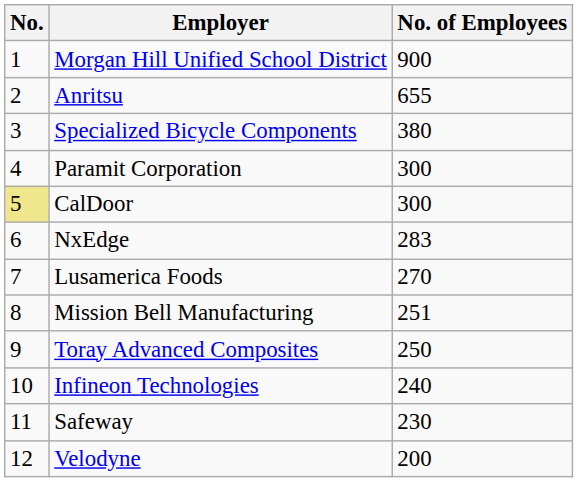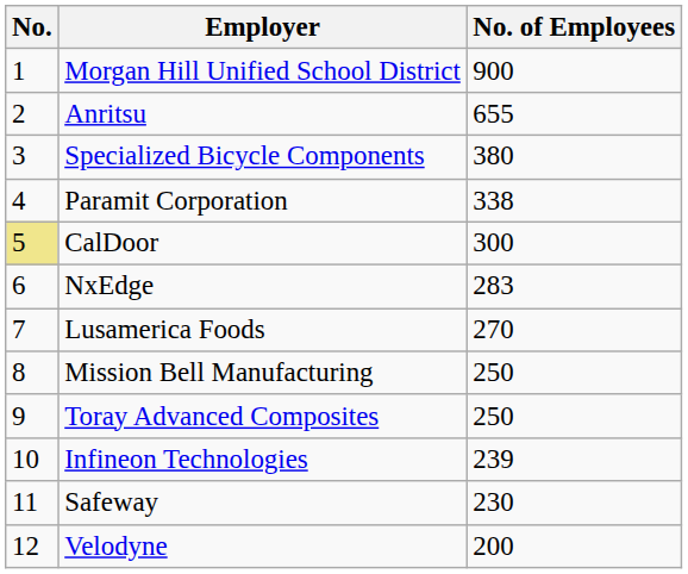 <table class="wikitable sortable" border="1">
 <tr>
 <th>No.</th>
 <th>Employer</th>
 <th>No. of Employees</th>
 </tr>
 <tr>
 <td>1</td>
 <td><a href='#'>Morgan Hill Unified School District</a></td>
 <td>900</td>
 </tr>
 <tr>
 <td>2</td>
 <td><a href='#'>Anritsu</a></td>
 <td>655</td>
 </tr>
 <tr>
 <td>3</td>
 <td><a href='#'>Specialized Bicycle Components</a></td>
 <td>380</td>
 </tr>
 <tr>
 <td>4</td>
 <td>Paramit Corporation</td>
-<td>300</td>
+<td>338</td>
 </tr>
 <tr>
 <td style="background: khaki;">5</td>
 <td>CalDoor</td>
 <td>300</td>
 </tr>
 <tr>
 <td>6</td>
 <td>NxEdge</td>
 <td>283</td>
 </tr>
 <tr>
 <td>7</td>
 <td>Lusamerica Foods</td>
 <td>270</td>
 </tr>
 <tr>
 <td>8</td>
 <td>Mission Bell Manufacturing</td>
-<td>251</td>
+<td>250</td>
 </tr>
 <tr>
 <td>9</td>
 <td><a href='#'>Toray Advanced Composites</a></td>
 <td>250</td>
 </tr>
 <tr>
 <td>10</td>
 <td><a href='#'>Infineon Technologies</a></td>
-<td>240</td>
+<td>239</td>
 </tr>
 <tr>
 <td>11</td>
 <td>Safeway</td>
 <td>230</td>
 </tr>
 <tr>
 <td>12</td>
 <td><a href='#'>Velodyne</a></td>
 <td>200</td>
 </tr>
 </table>
